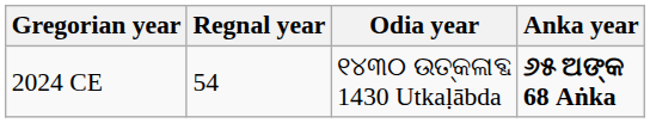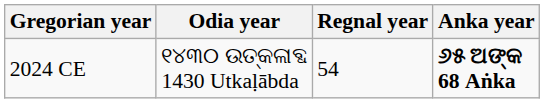 <table class="wikitable">
 <tr>
 <th>Gregorian year</th>
+<th>Odia year</th>
 <th>Regnal year</th>
-<th>Odia year</th>
 <th>Anka year</th>
 </tr>
 <tr>
 <td>2024 CE</td>
+<td>୧୪୩୦ ଉତ୍କଳାବ୍ଦ<br>1430 Utkaḷābda</td>
 <td>54</td>
-<td>୧୪୩୦ ଉତ୍କଳାବ୍ଦ<br>1430 Utkaḷābda</td>
 <td><strong>୬୫ ଅଙ୍କ<br>68 Aṅka</strong></td>
 </tr>
 </table>
